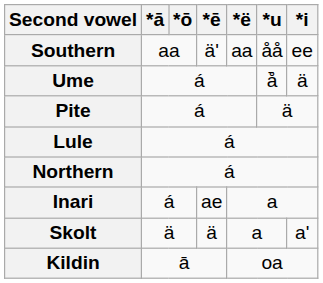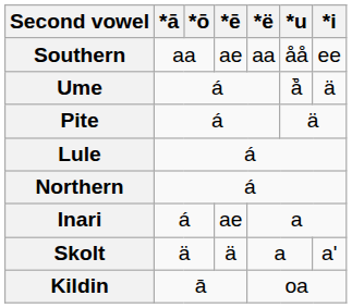 <table class="wikitable" style="text-align: center;">
 <tr>
 <th>Second vowel</th>
 <th>*ā</th>
 <th>*ō</th>
 <th>*ē</th>
 <th>*ë</th>
 <th>*u</th>
 <th>*i</th>
 </tr>
 <tr>
 <th>Southern</th>
 <td colspan="2">aa</td>
-<td>äʹ</td>
+<td>ae</td>
 <td>aa</td>
 <td>åå</td>
 <td>ee</td>
 </tr>
 <tr>
 <th>Ume</th>
 <td colspan="4">á</td>
 <td>å̄</td>
 <td>ä</td>
 </tr>
 <tr>
 <th>Pite</th>
 <td colspan="4">á</td>
 <td colspan="2">ä</td>
 </tr>
 <tr>
 <th>Lule</th>
 <td colspan="6">á</td>
 </tr>
 <tr>
 <th>Northern</th>
 <td colspan="6">á</td>
 </tr>
 <tr>
 <th>Inari</th>
 <td colspan="2">á</td>
 <td>ae</td>
 <td colspan="3">a</td>
 </tr>
 <tr>
 <th>Skolt</th>
 <td colspan="2">ä</td>
 <td>ä</td>
 <td colspan="2">a</td>
 <td>aʹ</td>
 </tr>
 <tr>
 <th>Kildin</th>
 <td colspan="3">а̄</td>
 <td colspan="3">оа</td>
 </tr>
 </table>
